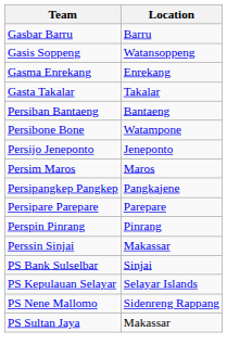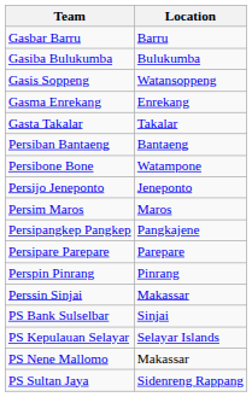 <table class="wikitable sortable">
 <tr>
 <th>Team</th>
 <th>Location</th>
 </tr>
 <tr>
 <td><a href='#'>Gasbar Barru</a></td>
 <td><a href='#'>Barru</a></td>
+</tr>
+<tr>
+<td><a href='#'>Gasiba Bulukumba</a></td>
+<td><a href='#'>Bulukumba</a></td>
 </tr>
 <tr>
 <td><a href='#'>Gasis Soppeng</a></td>
 <td><a href='#'>Watansoppeng</a></td>
 </tr>
 <tr>
 <td><a href='#'>Gasma Enrekang</a></td>
 <td><a href='#'>Enrekang</a></td>
 </tr>
 <tr>
 <td><a href='#'>Gasta Takalar</a></td>
 <td><a href='#'>Takalar</a></td>
 </tr>
 <tr>
 <td><a href='#'>Persiban Bantaeng</a></td>
 <td><a href='#'>Bantaeng</a></td>
 </tr>
 <tr>
 <td><a href='#'>Persibone Bone</a></td>
 <td><a href='#'>Watampone</a></td>
 </tr>
 <tr>
 <td><a href='#'>Persijo Jeneponto</a></td>
 <td><a href='#'>Jeneponto</a></td>
 </tr>
 <tr>
 <td><a href='#'>Persim Maros</a></td>
 <td><a href='#'>Maros</a></td>
 </tr>
 <tr>
 <td><a href='#'>Persipangkep Pangkep</a></td>
 <td><a href='#'>Pangkajene</a></td>
 </tr>
 <tr>
 <td><a href='#'>Persipare Parepare</a></td>
 <td><a href='#'>Parepare</a></td>
 </tr>
 <tr>
 <td><a href='#'>Perspin Pinrang</a></td>
 <td><a href='#'>Pinrang</a></td>
 </tr>
 <tr>
 <td><a href='#'>Perssin Sinjai</a></td>
 <td><a href='#'>Makassar</a></td>
 </tr>
 <tr>
 <td><a href='#'>PS Bank Sulselbar</a></td>
 <td><a href='#'>Sinjai</a></td>
 </tr>
 <tr>
 <td><a href='#'>PS Kepulauan Selayar</a></td>
 <td><a href='#'>Selayar Islands</a></td>
 </tr>
 <tr>
 <td><a href='#'>PS Nene Mallomo</a></td>
-<td><a href='#'>Sidenreng Rappang</a></td>
+<td>Makassar</td>
 </tr>
 <tr>
 <td><a href='#'>PS Sultan Jaya</a></td>
-<td>Makassar</td>
+<td><a href='#'>Sidenreng Rappang</a></td>
 </tr>
 </table>
